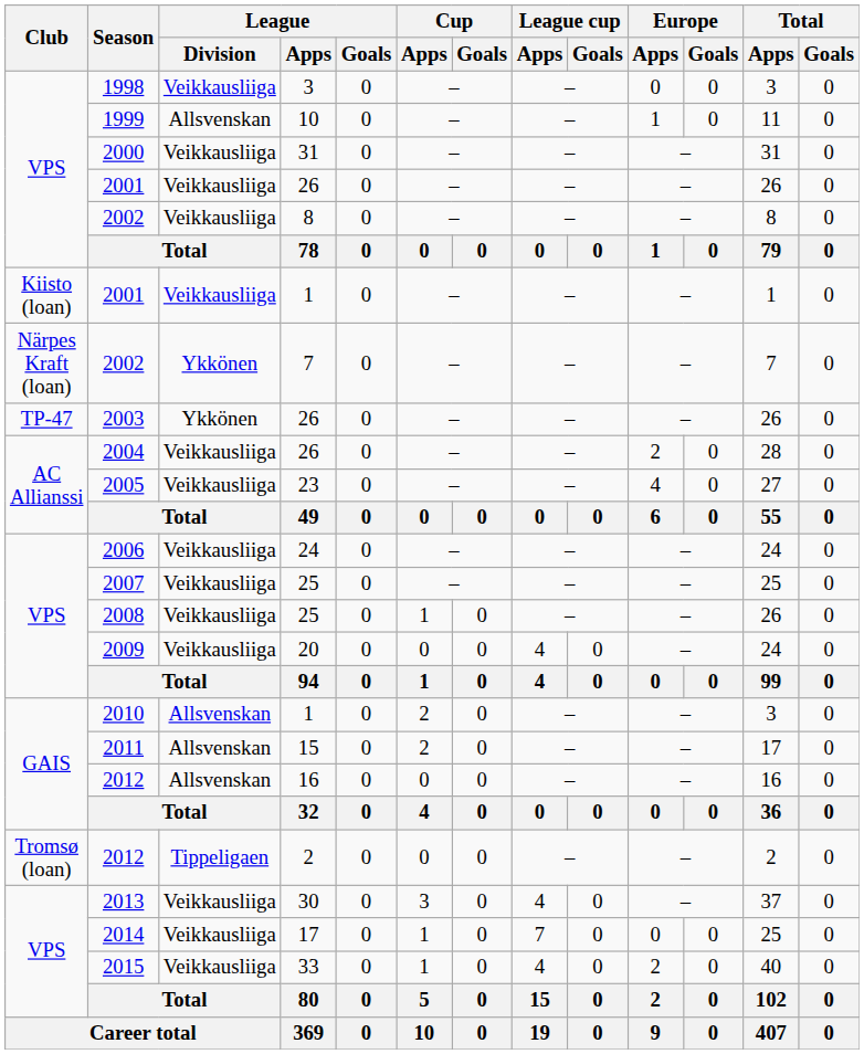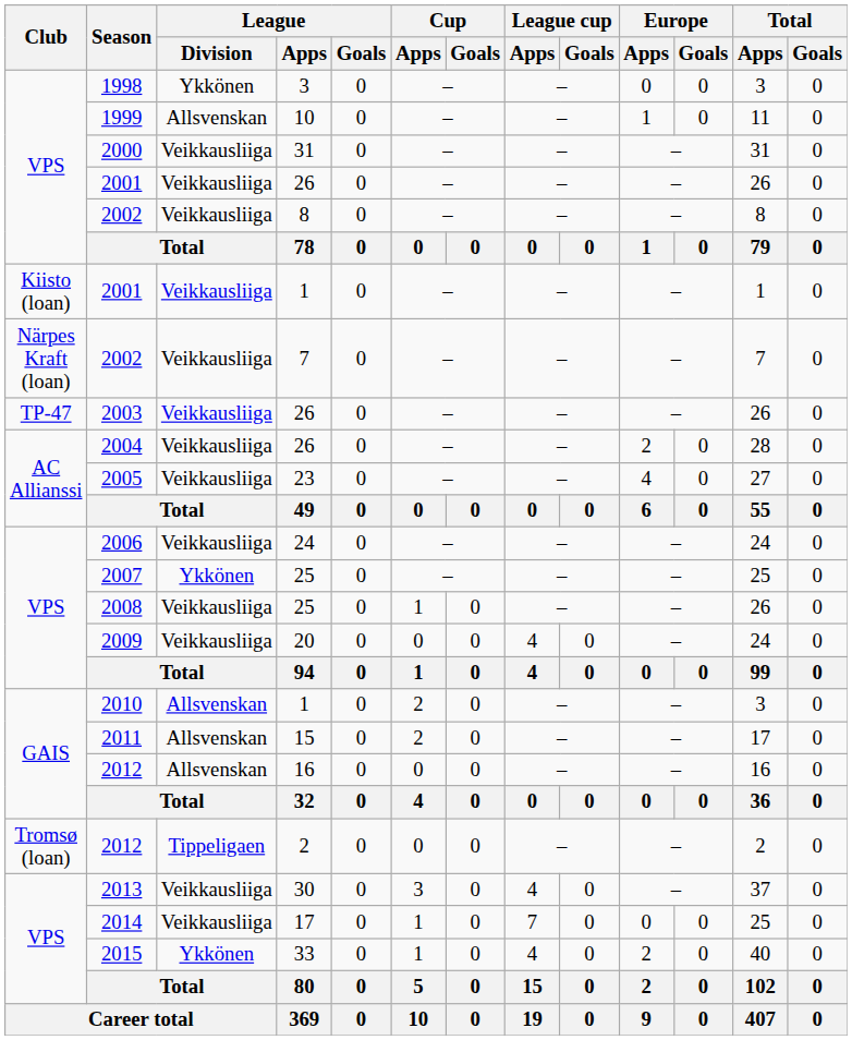 <table class="wikitable" style="text-align:center">
 <tr>
 <th rowspan="2">Club</th>
 <th rowspan="2">Season</th>
 <th colspan="3">League</th>
 <th colspan="2">Cup</th>
 <th colspan="2">League cup</th>
 <th colspan="2">Europe</th>
 <th colspan="2">Total</th>
 </tr>
 <tr>
 <th>Division</th>
 <th>Apps</th>
 <th>Goals</th>
 <th>Apps</th>
 <th>Goals</th>
 <th>Apps</th>
 <th>Goals</th>
 <th>Apps</th>
 <th>Goals</th>
 <th>Apps</th>
 <th>Goals</th>
 </tr>
 <tr>
 <td rowspan="6"><a href='#'>VPS</a></td>
 <td><a href='#'>1998</a></td>
-<td><a href='#'>Veikkausliiga</a></td>
+<td>Ykkönen</td>
 <td>3</td>
 <td>0</td>
 <td colspan=2>–</td>
 <td colspan=2>–</td>
 <td>0</td>
 <td>0</td>
 <td>3</td>
 <td>0</td>
 </tr>
 <tr>
 <td><a href='#'>1999</a></td>
 <td>Allsvenskan</td>
 <td>10</td>
 <td>0</td>
 <td colspan=2>–</td>
 <td colspan=2>–</td>
 <td>1</td>
 <td>0</td>
 <td>11</td>
 <td>0</td>
 </tr>
 <tr>
 <td><a href='#'>2000</a></td>
 <td>Veikkausliiga</td>
 <td>31</td>
 <td>0</td>
 <td colspan=2>–</td>
 <td colspan=2>–</td>
 <td colspan=2>–</td>
 <td>31</td>
 <td>0</td>
 </tr>
 <tr>
 <td><a href='#'>2001</a></td>
 <td>Veikkausliiga</td>
 <td>26</td>
 <td>0</td>
 <td colspan=2>–</td>
 <td colspan=2>–</td>
 <td colspan=2>–</td>
 <td>26</td>
 <td>0</td>
 </tr>
 <tr>
 <td><a href='#'>2002</a></td>
 <td>Veikkausliiga</td>
 <td>8</td>
 <td>0</td>
 <td colspan=2>–</td>
 <td colspan=2>–</td>
 <td colspan=2>–</td>
 <td>8</td>
 <td>0</td>
 </tr>
 <tr>
 <th colspan=2>Total</th>
 <th>78</th>
 <th>0</th>
 <th>0</th>
 <th>0</th>
 <th>0</th>
 <th>0</th>
 <th>1</th>
 <th>0</th>
 <th>79</th>
 <th>0</th>
 </tr>
 <tr>
 <td><a href='#'>Kiisto</a> (loan)</td>
 <td><a href='#'>2001</a></td>
 <td><a href='#'>Veikkausliiga</a></td>
 <td>1</td>
 <td>0</td>
 <td colspan=2>–</td>
 <td colspan=2>–</td>
 <td colspan=2>–</td>
 <td>1</td>
 <td>0</td>
 </tr>
 <tr>
 <td><a href='#'>Närpes Kraft</a> (loan)</td>
 <td><a href='#'>2002</a></td>
-<td><a href='#'>Ykkönen</a></td>
+<td>Veikkausliiga</td>
 <td>7</td>
 <td>0</td>
 <td colspan=2>–</td>
 <td colspan=2>–</td>
 <td colspan=2>–</td>
 <td>7</td>
 <td>0</td>
 </tr>
 <tr>
 <td><a href='#'>TP-47</a></td>
 <td><a href='#'>2003</a></td>
-<td>Ykkönen</td>
+<td><a href='#'>Veikkausliiga</a></td>
 <td>26</td>
 <td>0</td>
 <td colspan=2>–</td>
 <td colspan=2>–</td>
 <td colspan=2>–</td>
 <td>26</td>
 <td>0</td>
 </tr>
 <tr>
 <td rowspan=3><a href='#'>AC Allianssi</a></td>
 <td><a href='#'>2004</a></td>
 <td>Veikkausliiga</td>
 <td>26</td>
 <td>0</td>
 <td colspan=2>–</td>
 <td colspan=2>–</td>
 <td>2</td>
 <td>0</td>
 <td>28</td>
 <td>0</td>
 </tr>
 <tr>
 <td><a href='#'>2005</a></td>
 <td>Veikkausliiga</td>
 <td>23</td>
 <td>0</td>
 <td colspan=2>–</td>
 <td colspan=2>–</td>
 <td>4</td>
 <td>0</td>
 <td>27</td>
 <td>0</td>
 </tr>
 <tr>
 <th colspan=2>Total</th>
 <th>49</th>
 <th>0</th>
 <th>0</th>
 <th>0</th>
 <th>0</th>
 <th>0</th>
 <th>6</th>
 <th>0</th>
 <th>55</th>
 <th>0</th>
 </tr>
 <tr>
 <td rowspan=5><a href='#'>VPS</a></td>
 <td><a href='#'>2006</a></td>
 <td>Veikkausliiga</td>
 <td>24</td>
 <td>0</td>
 <td colspan=2>–</td>
 <td colspan=2>–</td>
 <td colspan=2>–</td>
 <td>24</td>
 <td>0</td>
 </tr>
 <tr>
 <td><a href='#'>2007</a></td>
-<td>Veikkausliiga</td>
+<td><a href='#'>Ykkönen</a></td>
 <td>25</td>
 <td>0</td>
 <td colspan=2>–</td>
 <td colspan=2>–</td>
 <td colspan=2>–</td>
 <td>25</td>
 <td>0</td>
 </tr>
 <tr>
 <td><a href='#'>2008</a></td>
 <td>Veikkausliiga</td>
 <td>25</td>
 <td>0</td>
 <td>1</td>
 <td>0</td>
 <td colspan=2>–</td>
 <td colspan=2>–</td>
 <td>26</td>
 <td>0</td>
 </tr>
 <tr>
 <td><a href='#'>2009</a></td>
 <td>Veikkausliiga</td>
 <td>20</td>
 <td>0</td>
 <td>0</td>
 <td>0</td>
 <td>4</td>
 <td>0</td>
 <td colspan=2>–</td>
 <td>24</td>
 <td>0</td>
 </tr>
 <tr>
 <th colspan=2>Total</th>
 <th>94</th>
 <th>0</th>
 <th>1</th>
 <th>0</th>
 <th>4</th>
 <th>0</th>
 <th>0</th>
 <th>0</th>
 <th>99</th>
 <th>0</th>
 </tr>
 <tr>
 <td rowspan=4><a href='#'>GAIS</a></td>
 <td><a href='#'>2010</a></td>
 <td><a href='#'>Allsvenskan</a></td>
 <td>1</td>
 <td>0</td>
 <td>2</td>
 <td>0</td>
 <td colspan=2>–</td>
 <td colspan=2>–</td>
 <td>3</td>
 <td>0</td>
 </tr>
 <tr>
 <td><a href='#'>2011</a></td>
 <td>Allsvenskan</td>
 <td>15</td>
 <td>0</td>
 <td>2</td>
 <td>0</td>
 <td colspan=2>–</td>
 <td colspan=2>–</td>
 <td>17</td>
 <td>0</td>
 </tr>
 <tr>
 <td><a href='#'>2012</a></td>
 <td>Allsvenskan</td>
 <td>16</td>
 <td>0</td>
 <td>0</td>
 <td>0</td>
 <td colspan=2>–</td>
 <td colspan=2>–</td>
 <td>16</td>
 <td>0</td>
 </tr>
 <tr>
 <th colspan=2>Total</th>
 <th>32</th>
 <th>0</th>
 <th>4</th>
 <th>0</th>
 <th>0</th>
 <th>0</th>
 <th>0</th>
 <th>0</th>
 <th>36</th>
 <th>0</th>
 </tr>
 <tr>
 <td><a href='#'> Tromsø</a> (loan)</td>
 <td><a href='#'>2012</a></td>
 <td><a href='#'>Tippeligaen</a></td>
 <td>2</td>
 <td>0</td>
 <td>0</td>
 <td>0</td>
 <td colspan=2>–</td>
 <td colspan=2>–</td>
 <td>2</td>
 <td>0</td>
 </tr>
 <tr>
 <td rowspan=4><a href='#'>VPS</a></td>
 <td><a href='#'>2013</a></td>
 <td>Veikkausliiga</td>
 <td>30</td>
 <td>0</td>
 <td>3</td>
 <td>0</td>
 <td>4</td>
 <td>0</td>
 <td colspan=2>–</td>
 <td>37</td>
 <td>0</td>
 </tr>
 <tr>
 <td><a href='#'>2014</a></td>
 <td>Veikkausliiga</td>
 <td>17</td>
 <td>0</td>
 <td>1</td>
 <td>0</td>
 <td>7</td>
 <td>0</td>
 <td>0</td>
 <td>0</td>
 <td>25</td>
 <td>0</td>
 </tr>
 <tr>
 <td><a href='#'>2015</a></td>
-<td>Veikkausliiga</td>
+<td><a href='#'>Ykkönen</a></td>
 <td>33</td>
 <td>0</td>
 <td>1</td>
 <td>0</td>
 <td>4</td>
 <td>0</td>
 <td>2</td>
 <td>0</td>
 <td>40</td>
 <td>0</td>
 </tr>
 <tr>
 <th colspan=2>Total</th>
 <th>80</th>
 <th>0</th>
 <th>5</th>
 <th>0</th>
 <th>15</th>
 <th>0</th>
 <th>2</th>
 <th>0</th>
 <th>102</th>
 <th>0</th>
 </tr>
 <tr>
 <th colspan="3">Career total</th>
 <th>369</th>
 <th>0</th>
 <th>10</th>
 <th>0</th>
 <th>19</th>
 <th>0</th>
 <th>9</th>
 <th>0</th>
 <th>407</th>
 <th>0</th>
 </tr>
 </table>
